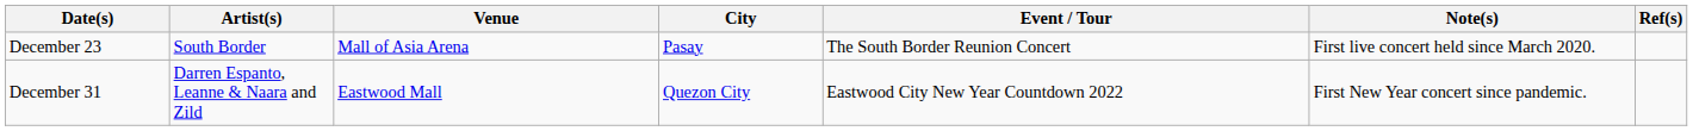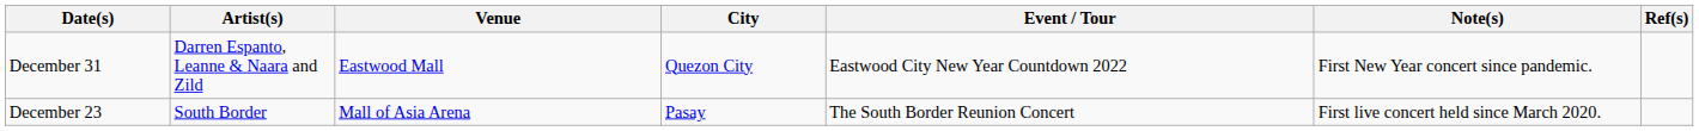 <table class="wikitable sortable" style="font-size: 100%; width=100%;" style="text-align:center;">
 <tr>
 <th class="unsortable" style="width: 10%;" scope="col">Date(s)</th>
 <th style="width: 10%;" scope="col">Artist(s)</th>
 <th style="width: 20%;" scope="col">Venue</th>
 <th style="width: 10%;" scope="col">City</th>
 <th style="width: 30%;" scope="col">Event / Tour</th>
 <th style="width: 30%;" scope="col">Note(s)</th>
 <th style="width: 1%;" scope="col">Ref(s)</th>
 </tr>
 <tr>
+<td>December 31</td>
+<td><a href='#'>Darren Espanto</a>, <a href='#'>Leanne & Naara</a> and <a href='#'>Zild</a></td>
+<td><a href='#'>Eastwood Mall</a></td>
+<td><a href='#'>Quezon City</a></td>
+<td>Eastwood City New Year Countdown 2022</td>
+<td>First New Year concert since  pandemic.</td>
+<td></td>
+</tr>
+<tr>
 <td>December 23</td>
 <td><a href='#'>South Border</a></td>
 <td><a href='#'>Mall of Asia Arena</a></td>
 <td><a href='#'>Pasay</a></td>
 <td>The South Border Reunion Concert</td>
 <td>First live concert held since March 2020.</td>
 <td></td>
 </tr>
-<tr>
-<td>December 31</td>
-<td><a href='#'>Darren Espanto</a>, <a href='#'>Leanne & Naara</a> and <a href='#'>Zild</a></td>
-<td><a href='#'>Eastwood Mall</a></td>
-<td><a href='#'>Quezon City</a></td>
-<td>Eastwood City New Year Countdown 2022</td>
-<td>First New Year concert since  pandemic.</td>
-<td></td>
-</tr>
 </table>
